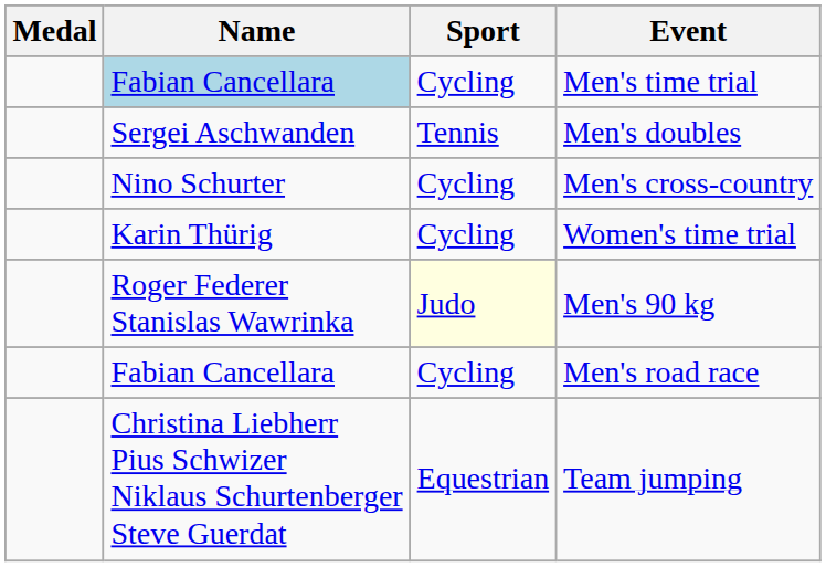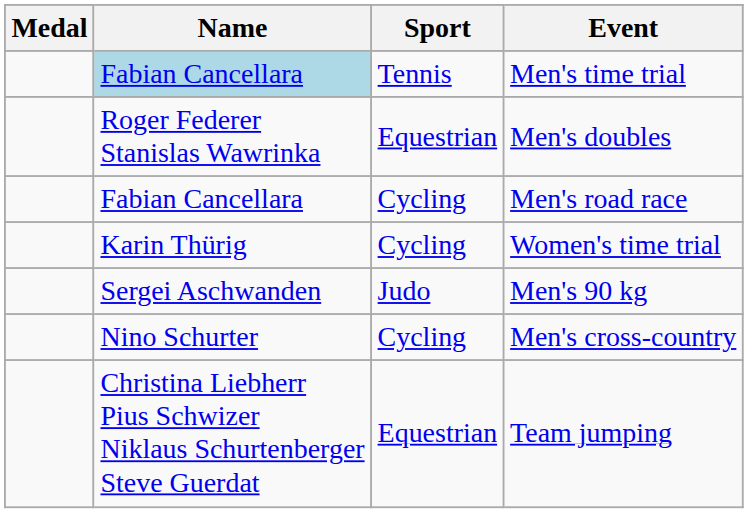 <table class="wikitable sortable" style="font-size:95%">
 <tr>
 <th>Medal</th>
 <th>Name</th>
 <th>Sport</th>
 <th>Event</th>
 </tr>
 <tr>
 <td></td>
 <td style="background: lightblue;"><a href='#'>Fabian Cancellara</a></td>
-<td><a href='#'>Cycling</a></td>
+<td><a href='#'>Tennis</a></td>
 <td><a href='#'>Men's time trial</a></td>
 </tr>
 <tr>
 <td></td>
+<td><a href='#'>Roger Federer</a><br><a href='#'>Stanislas Wawrinka</a></td>
+<td><a href='#'>Equestrian</a></td>
+<td><a href='#'>Men's doubles</a></td>
+</tr>
+<tr>
+<td></td>
+<td><a href='#'>Fabian Cancellara</a></td>
+<td><a href='#'>Cycling</a></td>
+<td><a href='#'>Men's road race</a></td>
+</tr>
+<tr>
+<td></td>
+<td><a href='#'>Karin Thürig</a></td>
+<td><a href='#'>Cycling</a></td>
+<td><a href='#'>Women's time trial</a></td>
+</tr>
+<tr>
+<td></td>
 <td><a href='#'>Sergei Aschwanden</a></td>
-<td><a href='#'>Tennis</a></td>
-<td><a href='#'>Men's doubles</a></td>
+<td><a href='#'>Judo</a></td>
+<td><a href='#'>Men's 90 kg</a></td>
 </tr>
 <tr>
 <td></td>
 <td><a href='#'>Nino Schurter</a></td>
 <td><a href='#'>Cycling</a></td>
 <td><a href='#'>Men's cross-country</a></td>
 </tr>
 <tr>
 <td></td>
-<td><a href='#'>Karin Thürig</a></td>
-<td><a href='#'>Cycling</a></td>
-<td><a href='#'>Women's time trial</a></td>
-</tr>
-<tr>
-<td></td>
-<td><a href='#'>Roger Federer</a><br><a href='#'>Stanislas Wawrinka</a></td>
-<td style="background: lightyellow;"><a href='#'>Judo</a></td>
-<td><a href='#'>Men's 90 kg</a></td>
-</tr>
-<tr>
-<td></td>
-<td><a href='#'>Fabian Cancellara</a></td>
-<td><a href='#'>Cycling</a></td>
-<td><a href='#'>Men's road race</a></td>
-</tr>
-<tr>
-<td></td>
 <td><a href='#'>Christina Liebherr</a><br><a href='#'>Pius Schwizer</a><br><a href='#'>Niklaus Schurtenberger</a><br><a href='#'>Steve Guerdat</a></td>
 <td><a href='#'>Equestrian</a></td>
 <td><a href='#'>Team jumping</a></td>
 </tr>
 </table>
